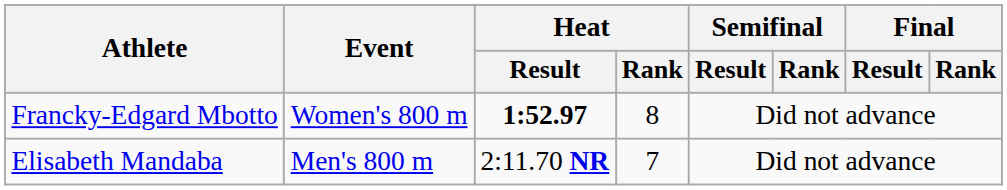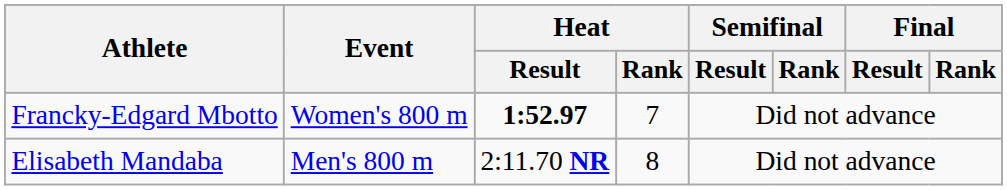 <table class="wikitable" style="font-size:90%">
 <tr>
 <th rowspan="2">Athlete</th>
 <th rowspan="2">Event</th>
 <th colspan="2">Heat</th>
 <th colspan="2">Semifinal</th>
 <th colspan="2">Final</th>
 </tr>
 <tr style="font-size:95%">
 <th>Result</th>
 <th>Rank</th>
 <th>Result</th>
 <th>Rank</th>
 <th>Result</th>
 <th>Rank</th>
 </tr>
 <tr align=center>
 <td align=left><a href='#'>Francky-Edgard Mbotto</a></td>
 <td align=left><a href='#'>Women's 800 m</a></td>
 <td><strong>1:52.97</strong></td>
-<td>8</td>
+<td>7</td>
 <td colspan=4>Did not advance</td>
 </tr>
 <tr align=center>
 <td align=left><a href='#'>Elisabeth Mandaba</a></td>
 <td align=left><a href='#'>Men's 800 m</a></td>
 <td>2:11.70 <strong><a href='#'>NR</a></strong></td>
-<td>7</td>
+<td>8</td>
 <td colspan=4>Did not advance</td>
 </tr>
 </table>
